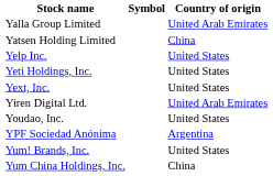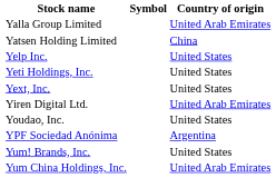 <table style="background:transparent;">
 <tr>
 <th>Stock name</th>
 <th>Symbol</th>
 <th>Country of origin</th>
 </tr>
 <tr --->
 <td>Yalla Group Limited</td>
 <td></td>
 <td><a href='#'>United Arab Emirates</a></td>
 </tr>
 <tr --->
 <td>Yatsen Holding Limited</td>
 <td></td>
 <td><a href='#'>China</a></td>
 </tr>
 <tr --->
 <td><a href='#'>Yelp Inc.</a></td>
 <td></td>
 <td><a href='#'>United States</a></td>
 </tr>
 <tr --->
 <td><a href='#'>Yeti Holdings, Inc.</a></td>
 <td></td>
 <td>United States</td>
 </tr>
 <tr --->
 <td><a href='#'>Yext, Inc.</a></td>
 <td></td>
 <td>United States</td>
 </tr>
 <tr --->
 <td>Yiren Digital Ltd.</td>
 <td></td>
 <td><a href='#'>United Arab Emirates</a></td>
 </tr>
 <tr --->
 <td>Youdao, Inc.</td>
 <td></td>
 <td>United States</td>
 </tr>
 <tr --->
 <td><a href='#'>YPF Sociedad Anónima</a></td>
 <td></td>
 <td><a href='#'>Argentina</a></td>
 </tr>
 <tr --->
 <td><a href='#'>Yum! Brands, Inc.</a></td>
 <td></td>
 <td>United States</td>
 </tr>
 <tr --->
 <td><a href='#'>Yum China Holdings, Inc.</a></td>
 <td></td>
-<td>China</td>
+<td><a href='#'>United Arab Emirates</a></td>
 </tr>
 <tr --->
 </tr>
 </table>
